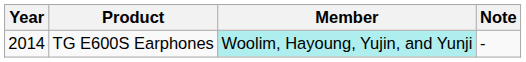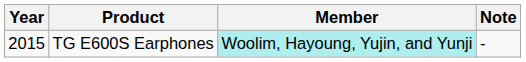 <table class="wikitable">
 <tr>
 <th>Year</th>
 <th>Product</th>
 <th>Member</th>
 <th>Note</th>
 </tr>
 <tr>
-<td>2014</td>
+<td>2015</td>
 <td>TG E600S Earphones</td>
 <td style="background: paleturquoise;">Woolim, Hayoung, Yujin, and Yunji</td>
 <td>-</td>
 </tr>
 </table>
